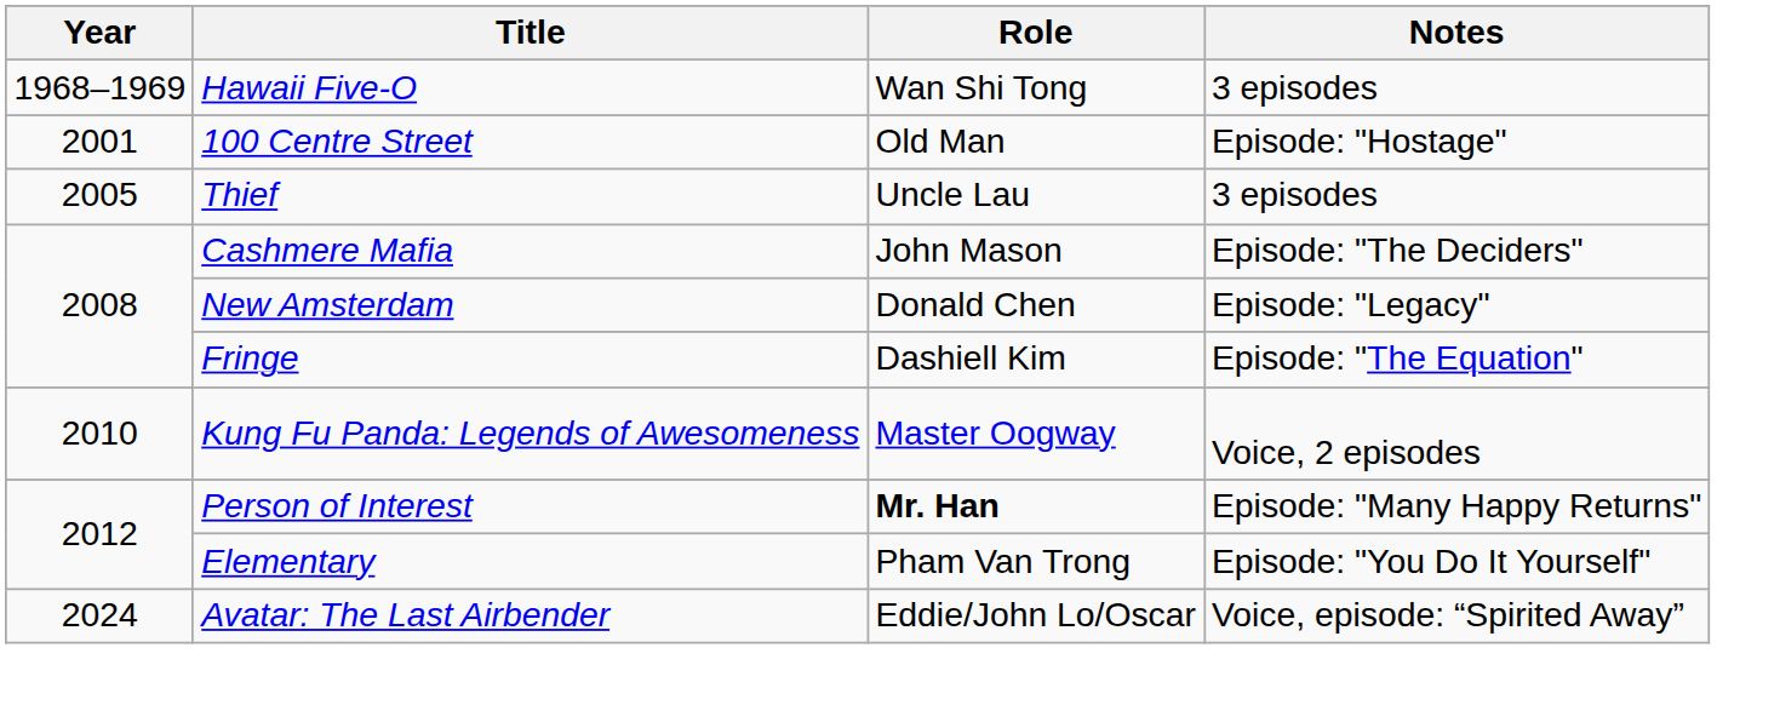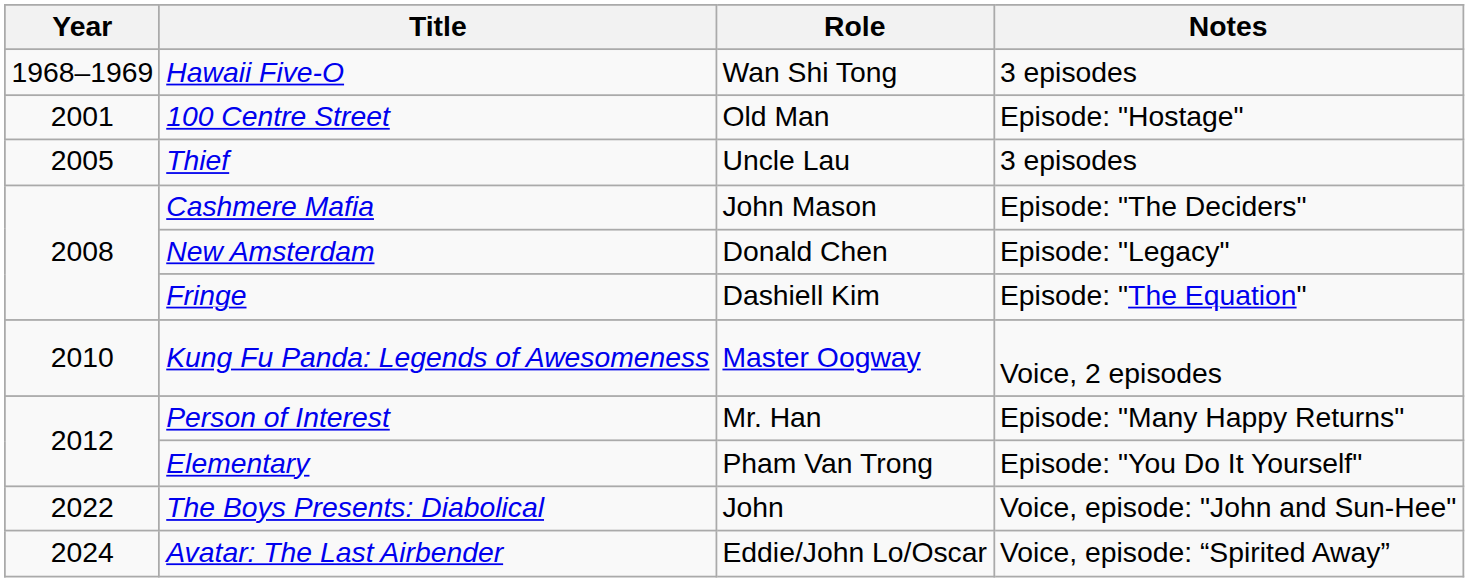 <table class="wikitable sortable">
 <tr>
 <th>Year</th>
 <th>Title</th>
 <th>Role</th>
 <th class="unsortable">Notes</th>
 </tr>
 <tr align="center">
 <td align="center">1968–1969</td>
 <td align="left"><em><a href='#'>Hawaii Five-O</a></em></td>
 <td align="left">Wan Shi Tong</td>
 <td align="left">3 episodes</td>
 </tr>
 <tr align="center">
 <td align="center">2001</td>
 <td align="left"><em><a href='#'>100 Centre Street</a></em></td>
 <td align="left">Old Man</td>
 <td align="left">Episode: "Hostage"</td>
 </tr>
 <tr align="center">
 <td align="center">2005</td>
 <td align="left"><em><a href='#'>Thief</a></em></td>
 <td align="left">Uncle Lau</td>
 <td align="left">3 episodes</td>
 </tr>
 <tr align="center">
 <td rowspan="3" align="center">2008</td>
 <td align="left"><em><a href='#'>Cashmere Mafia</a></em></td>
 <td align="left">John Mason</td>
 <td align="left">Episode: "The Deciders"</td>
 </tr>
 <tr align="center">
 <td align="left"><em><a href='#'>New Amsterdam</a></em></td>
 <td align="left">Donald Chen</td>
 <td align="left">Episode: "Legacy"</td>
 </tr>
 <tr align="center">
 <td align="left"><em><a href='#'>Fringe</a></em></td>
 <td align="left">Dashiell Kim</td>
 <td align="left">Episode: "<a href='#'>The Equation</a>"</td>
 </tr>
 <tr align="center">
 <td align="center">2010</td>
 <td align="left"><em><a href='#'>Kung Fu Panda: Legends of Awesomeness</a></em></td>
 <td align="left"><a href='#'>Master Oogway</a></td>
 <td align="left"><br>Voice, 2 episodes</td>
 </tr>
 <tr align="center">
 <td rowspan="2" align="center">2012</td>
 <td align="left"><em><a href='#'>Person of Interest</a></em></td>
-<td align="left"><strong>Mr. Han</strong></td>
+<td align="left">Mr. Han</td>
 <td align="left">Episode: "Many Happy Returns"</td>
 </tr>
 <tr align="center">
 <td align="left"><em><a href='#'>Elementary</a></em></td>
 <td align="left">Pham Van Trong</td>
 <td align="left">Episode: "You Do It Yourself"</td>
 </tr>
 <tr align="center">
+<td align="center">2022</td>
+<td align="left"><em><a href='#'>The Boys Presents: Diabolical</a></em></td>
+<td align="left">John</td>
+<td align="left">Voice, episode: "John and Sun-Hee"</td>
+</tr>
+<tr align="center">
 <td align="center">2024</td>
 <td align="left"><em><a href='#'>Avatar: The Last Airbender</a></em></td>
 <td align="left">Eddie/John Lo/Oscar</td>
 <td align="left">Voice, episode: “Spirited Away”</td>
 </tr>
 </table>
